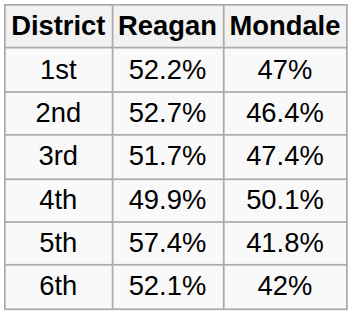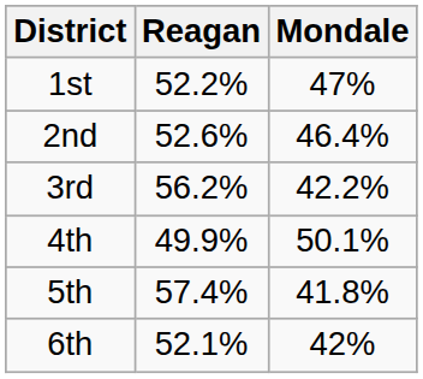 <table class="wikitable sortable" - style="text-align:center;">
 <tr>
 <th>District</th>
 <th>Reagan</th>
 <th>Mondale</th>
 </tr>
 <tr>
 <td>1st</td>
 <td>52.2%</td>
 <td>47%</td>
 </tr>
 <tr>
 <td>2nd</td>
-<td>52.7%</td>
+<td>52.6%</td>
 <td>46.4%</td>
 </tr>
 <tr>
 <td>3rd</td>
-<td>51.7%</td>
-<td>47.4%</td>
+<td>56.2%</td>
+<td>42.2%</td>
 </tr>
 <tr>
 <td>4th</td>
 <td>49.9%</td>
 <td>50.1%</td>
 </tr>
 <tr>
 <td>5th</td>
 <td>57.4%</td>
 <td>41.8%</td>
 </tr>
 <tr>
 <td>6th</td>
 <td>52.1%</td>
 <td>42%</td>
 </tr>
 </table>
